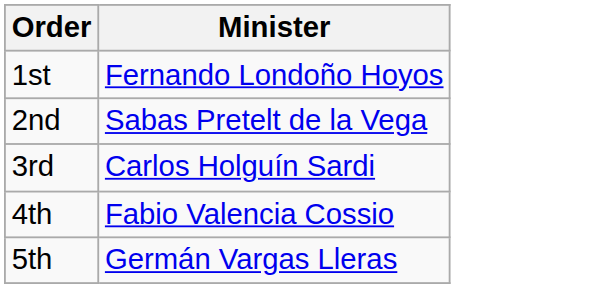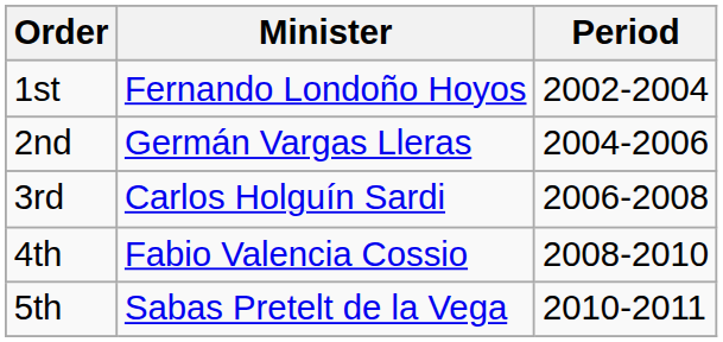 <table class="wikitable">
 <tr>
 <th>Order</th>
 <th>Minister</th>
+<th>Period</th>
 </tr>
 <tr>
 <td>1st</td>
 <td><a href='#'>Fernando Londoño Hoyos</a></td>
+<td>2002-2004</td>
 </tr>
 <tr>
 <td>2nd</td>
-<td><a href='#'>Sabas Pretelt de la Vega</a></td>
+<td><a href='#'>Germán Vargas Lleras</a></td>
+<td>2004-2006</td>
 </tr>
 <tr>
 <td>3rd</td>
 <td><a href='#'>Carlos Holguín Sardi</a></td>
+<td>2006-2008</td>
 </tr>
 <tr>
 <td>4th</td>
 <td><a href='#'>Fabio Valencia Cossio</a></td>
+<td>2008-2010</td>
 </tr>
 <tr>
 <td>5th</td>
-<td><a href='#'>Germán Vargas Lleras</a></td>
+<td><a href='#'>Sabas Pretelt de la Vega</a></td>
+<td>2010-2011</td>
 </tr>
 </table>
